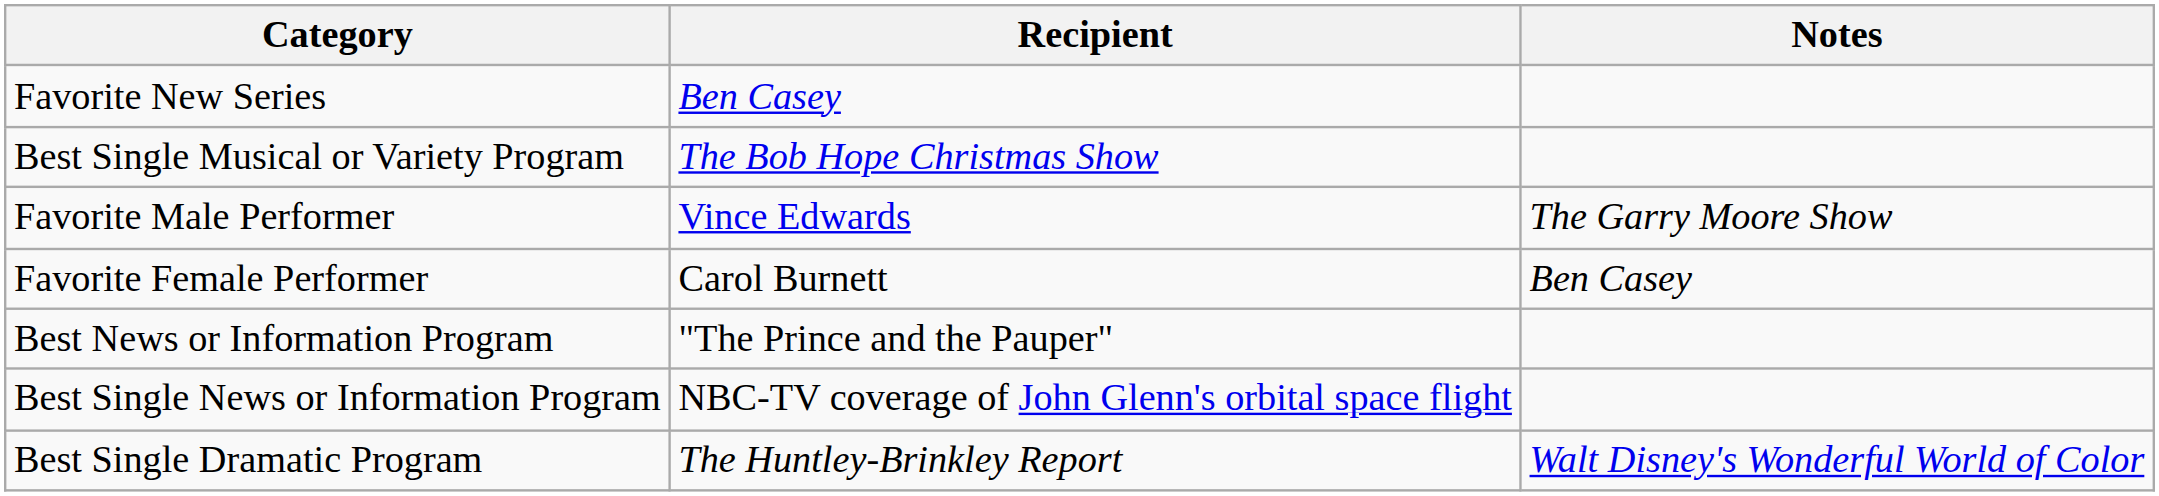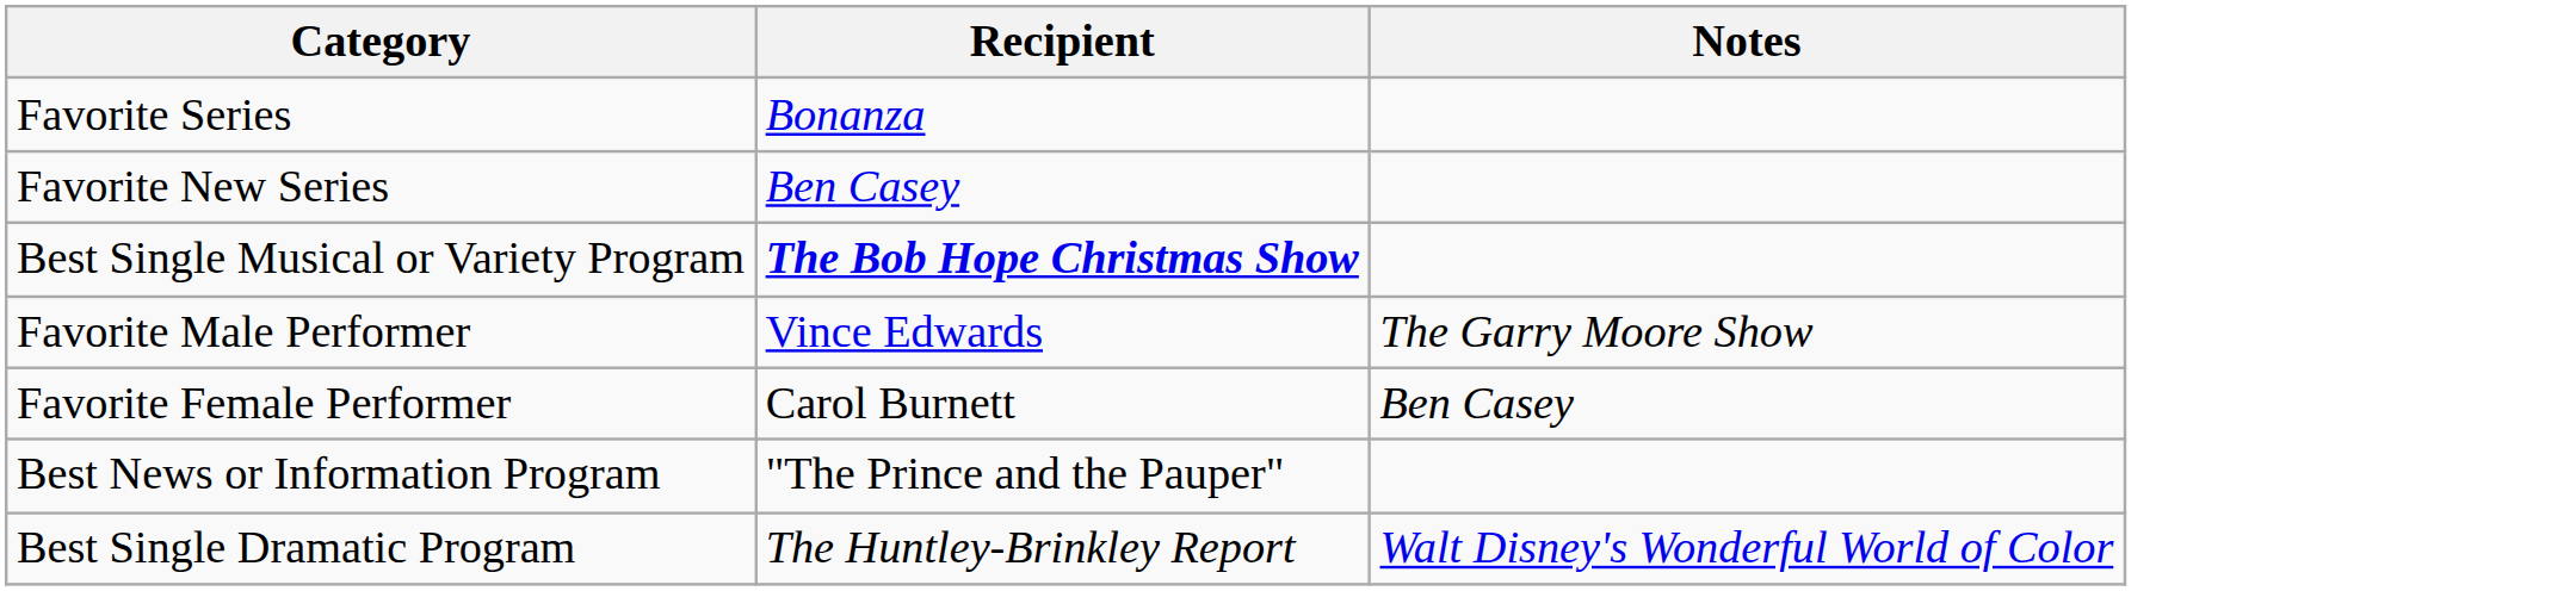 <table class="wikitable">
 <tr>
 <th>Category</th>
 <th>Recipient</th>
 <th>Notes</th>
+</tr>
+<tr>
+<td>Favorite Series</td>
+<td><em><a href='#'>Bonanza</a></em></td>
+<td></td>
 </tr>
 <tr>
 <td>Favorite New Series</td>
 <td><em><a href='#'>Ben Casey</a></em></td>
 <td></td>
 </tr>
 <tr>
 <td>Best Single Musical or Variety Program</td>
-<td><em><a href='#'>The Bob Hope Christmas Show</a></em></td>
+<td><strong><em><a href='#'>The Bob Hope Christmas Show</a></em></strong></td>
 <td></td>
 </tr>
 <tr>
 <td>Favorite Male Performer</td>
 <td><a href='#'>Vince Edwards</a></td>
 <td><em>The Garry Moore Show</em></td>
 </tr>
 <tr>
 <td>Favorite Female Performer</td>
 <td>Carol Burnett</td>
 <td><em>Ben Casey</em></td>
 </tr>
 <tr>
 <td>Best News or Information Program</td>
 <td>"The Prince and the Pauper"</td>
 <td></td>
 </tr>
 <tr>
-<td>Best Single News or Information Program</td>
-<td>NBC-TV coverage of <a href='#'>John Glenn's orbital space flight</a></td>
-<td></td>
-</tr>
-<tr>
 <td>Best Single Dramatic Program</td>
 <td><em>The Huntley-Brinkley Report</em></td>
 <td><em><a href='#'>Walt Disney's Wonderful World of Color</a></em></td>
 </tr>
 </table>
